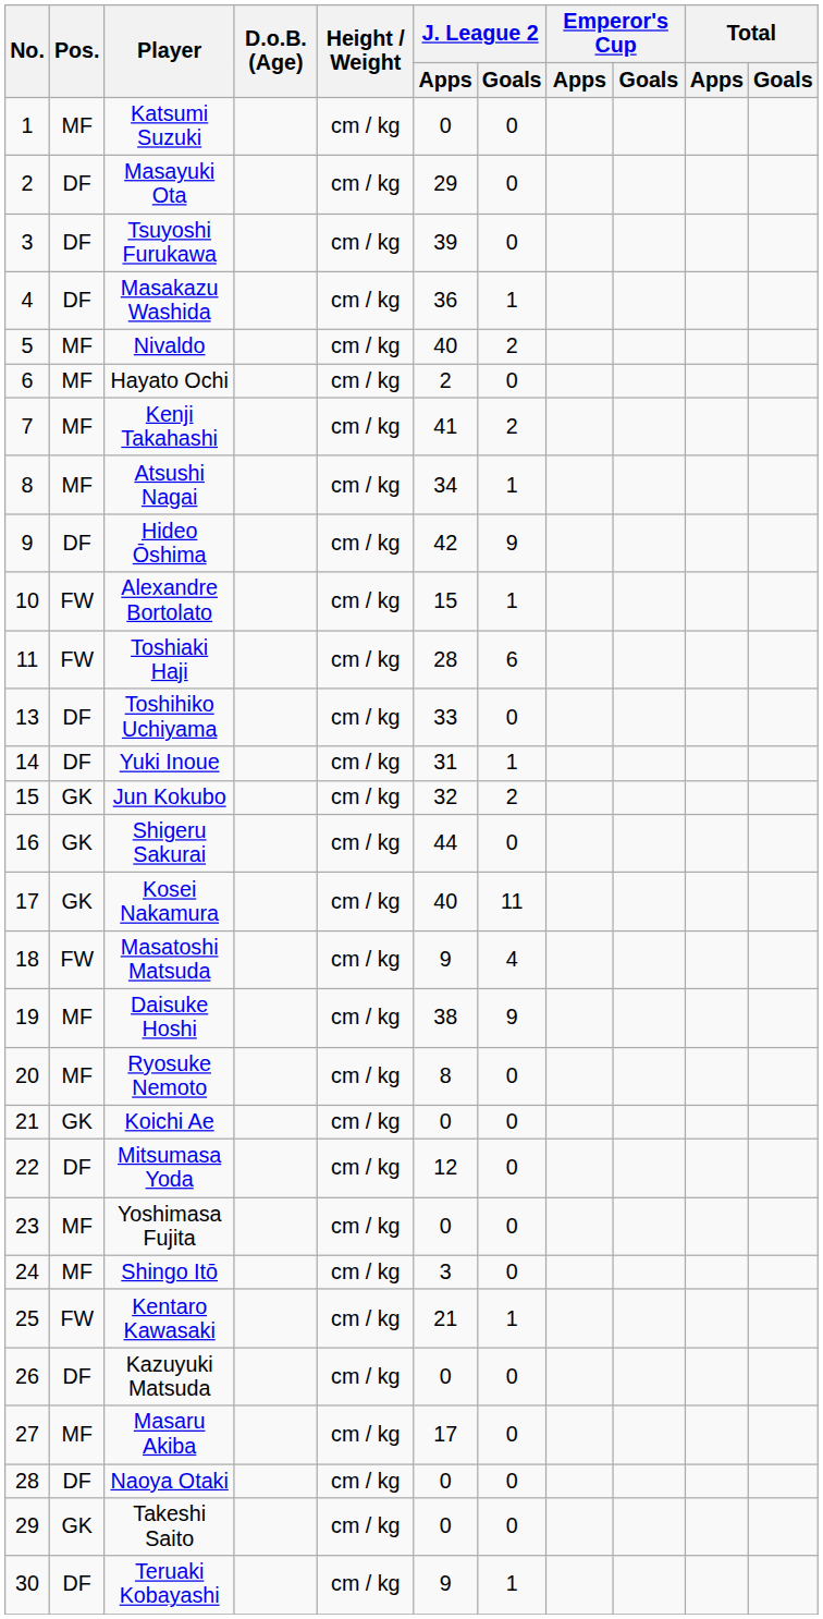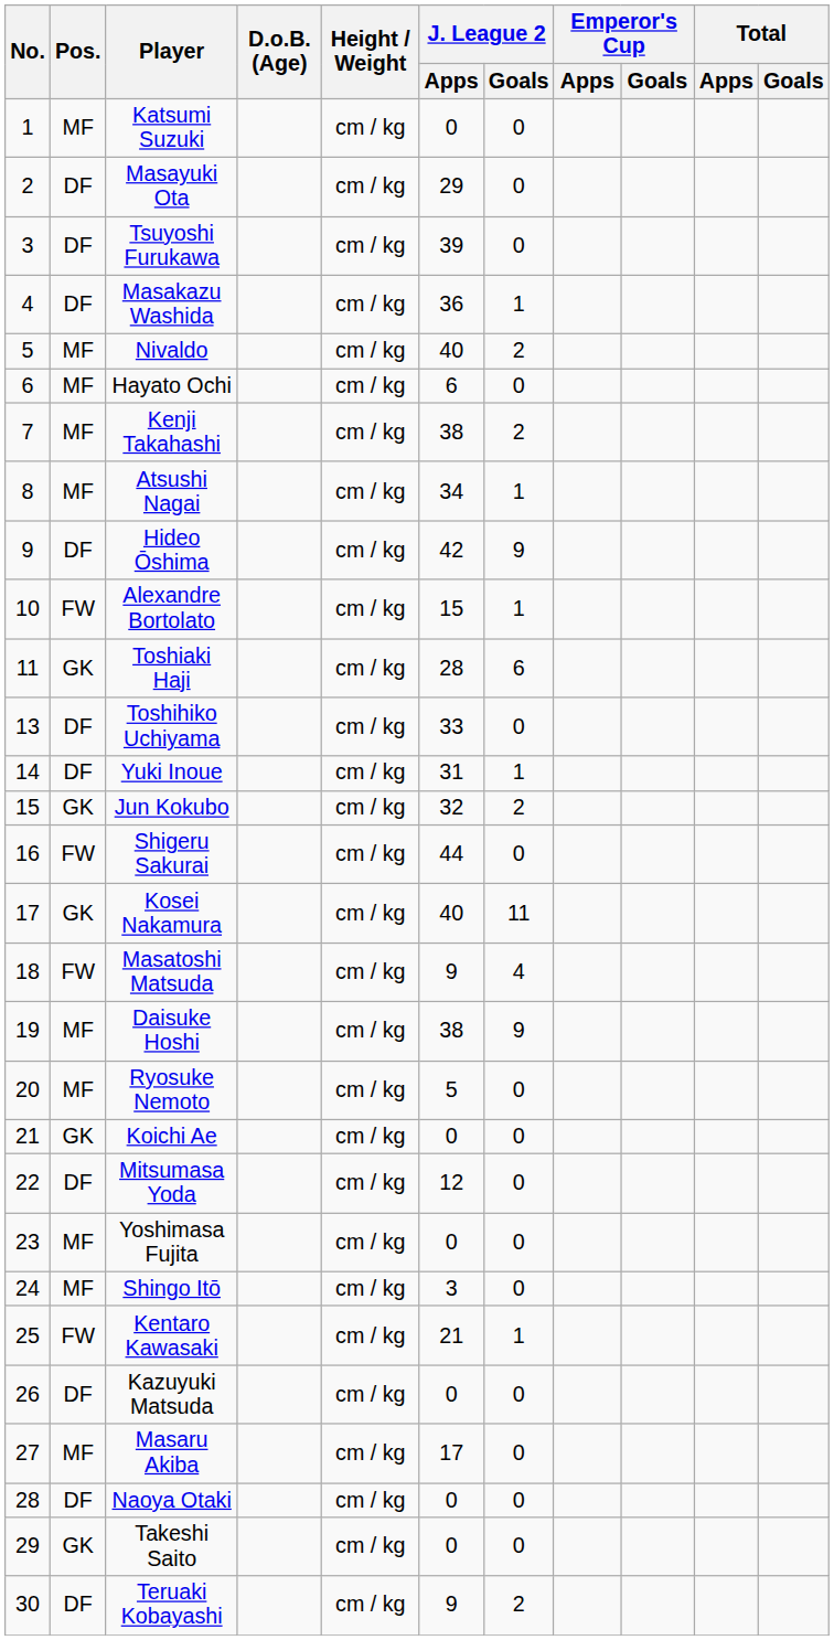 <table class="wikitable" style="text-align:center;">
 <tr>
 <th rowspan="2">No.</th>
 <th rowspan="2">Pos.</th>
 <th rowspan="2">Player</th>
 <th rowspan="2">D.o.B. (Age)</th>
 <th rowspan="2">Height / Weight</th>
 <th colspan="2"><a href='#'>J. League 2</a></th>
 <th colspan="2"><a href='#'>Emperor's Cup</a></th>
 <th colspan="2">Total</th>
 </tr>
 <tr>
 <th>Apps</th>
 <th>Goals</th>
 <th>Apps</th>
 <th>Goals</th>
 <th>Apps</th>
 <th>Goals</th>
 </tr>
 <tr>
 <td>1</td>
 <td>MF</td>
 <td><a href='#'>Katsumi Suzuki</a></td>
 <td></td>
 <td>cm / kg</td>
 <td>0</td>
 <td>0</td>
 <td></td>
 <td></td>
 <td></td>
 <td></td>
 </tr>
 <tr>
 <td>2</td>
 <td>DF</td>
 <td><a href='#'>Masayuki Ota</a></td>
 <td></td>
 <td>cm / kg</td>
 <td>29</td>
 <td>0</td>
 <td></td>
 <td></td>
 <td></td>
 <td></td>
 </tr>
 <tr>
 <td>3</td>
 <td>DF</td>
 <td><a href='#'>Tsuyoshi Furukawa</a></td>
 <td></td>
 <td>cm / kg</td>
 <td>39</td>
 <td>0</td>
 <td></td>
 <td></td>
 <td></td>
 <td></td>
 </tr>
 <tr>
 <td>4</td>
 <td>DF</td>
 <td><a href='#'>Masakazu Washida</a></td>
 <td></td>
 <td>cm / kg</td>
 <td>36</td>
 <td>1</td>
 <td></td>
 <td></td>
 <td></td>
 <td></td>
 </tr>
 <tr>
 <td>5</td>
 <td>MF</td>
 <td><a href='#'>Nivaldo</a></td>
 <td></td>
 <td>cm / kg</td>
 <td>40</td>
 <td>2</td>
 <td></td>
 <td></td>
 <td></td>
 <td></td>
 </tr>
 <tr>
 <td>6</td>
 <td>MF</td>
 <td>Hayato Ochi</td>
 <td></td>
 <td>cm / kg</td>
-<td>2</td>
+<td>6</td>
 <td>0</td>
 <td></td>
 <td></td>
 <td></td>
 <td></td>
 </tr>
 <tr>
 <td>7</td>
 <td>MF</td>
 <td><a href='#'>Kenji Takahashi</a></td>
 <td></td>
 <td>cm / kg</td>
-<td>41</td>
+<td>38</td>
 <td>2</td>
 <td></td>
 <td></td>
 <td></td>
 <td></td>
 </tr>
 <tr>
 <td>8</td>
 <td>MF</td>
 <td><a href='#'>Atsushi Nagai</a></td>
 <td></td>
 <td>cm / kg</td>
 <td>34</td>
 <td>1</td>
 <td></td>
 <td></td>
 <td></td>
 <td></td>
 </tr>
 <tr>
 <td>9</td>
 <td>DF</td>
 <td><a href='#'>Hideo Ōshima</a></td>
 <td></td>
 <td>cm / kg</td>
 <td>42</td>
 <td>9</td>
 <td></td>
 <td></td>
 <td></td>
 <td></td>
 </tr>
 <tr>
 <td>10</td>
 <td>FW</td>
 <td><a href='#'>Alexandre Bortolato</a></td>
 <td></td>
 <td>cm / kg</td>
 <td>15</td>
 <td>1</td>
 <td></td>
 <td></td>
 <td></td>
 <td></td>
 </tr>
 <tr>
 <td>11</td>
-<td>FW</td>
+<td>GK</td>
 <td><a href='#'>Toshiaki Haji</a></td>
 <td></td>
 <td>cm / kg</td>
 <td>28</td>
 <td>6</td>
 <td></td>
 <td></td>
 <td></td>
 <td></td>
 </tr>
 <tr>
 <td>13</td>
 <td>DF</td>
 <td><a href='#'>Toshihiko Uchiyama</a></td>
 <td></td>
 <td>cm / kg</td>
 <td>33</td>
 <td>0</td>
 <td></td>
 <td></td>
 <td></td>
 <td></td>
 </tr>
 <tr>
 <td>14</td>
 <td>DF</td>
 <td><a href='#'>Yuki Inoue</a></td>
 <td></td>
 <td>cm / kg</td>
 <td>31</td>
 <td>1</td>
 <td></td>
 <td></td>
 <td></td>
 <td></td>
 </tr>
 <tr>
 <td>15</td>
 <td>GK</td>
 <td><a href='#'>Jun Kokubo</a></td>
 <td></td>
 <td>cm / kg</td>
 <td>32</td>
 <td>2</td>
 <td></td>
 <td></td>
 <td></td>
 <td></td>
 </tr>
 <tr>
 <td>16</td>
-<td>GK</td>
+<td>FW</td>
 <td><a href='#'>Shigeru Sakurai</a></td>
 <td></td>
 <td>cm / kg</td>
 <td>44</td>
 <td>0</td>
 <td></td>
 <td></td>
 <td></td>
 <td></td>
 </tr>
 <tr>
 <td>17</td>
 <td>GK</td>
 <td><a href='#'>Kosei Nakamura</a></td>
 <td></td>
 <td>cm / kg</td>
 <td>40</td>
 <td>11</td>
 <td></td>
 <td></td>
 <td></td>
 <td></td>
 </tr>
 <tr>
 <td>18</td>
 <td>FW</td>
 <td><a href='#'>Masatoshi Matsuda</a></td>
 <td></td>
 <td>cm / kg</td>
 <td>9</td>
 <td>4</td>
 <td></td>
 <td></td>
 <td></td>
 <td></td>
 </tr>
 <tr>
 <td>19</td>
 <td>MF</td>
 <td><a href='#'>Daisuke Hoshi</a></td>
 <td></td>
 <td>cm / kg</td>
 <td>38</td>
 <td>9</td>
 <td></td>
 <td></td>
 <td></td>
 <td></td>
 </tr>
 <tr>
 <td>20</td>
 <td>MF</td>
 <td><a href='#'>Ryosuke Nemoto</a></td>
 <td></td>
 <td>cm / kg</td>
-<td>8</td>
+<td>5</td>
 <td>0</td>
 <td></td>
 <td></td>
 <td></td>
 <td></td>
 </tr>
 <tr>
 <td>21</td>
 <td>GK</td>
 <td><a href='#'>Koichi Ae</a></td>
 <td></td>
 <td>cm / kg</td>
 <td>0</td>
 <td>0</td>
 <td></td>
 <td></td>
 <td></td>
 <td></td>
 </tr>
 <tr>
 <td>22</td>
 <td>DF</td>
 <td><a href='#'>Mitsumasa Yoda</a></td>
 <td></td>
 <td>cm / kg</td>
 <td>12</td>
 <td>0</td>
 <td></td>
 <td></td>
 <td></td>
 <td></td>
 </tr>
 <tr>
 <td>23</td>
 <td>MF</td>
 <td>Yoshimasa Fujita</td>
 <td></td>
 <td>cm / kg</td>
 <td>0</td>
 <td>0</td>
 <td></td>
 <td></td>
 <td></td>
 <td></td>
 </tr>
 <tr>
 <td>24</td>
 <td>MF</td>
 <td><a href='#'>Shingo Itō</a></td>
 <td></td>
 <td>cm / kg</td>
 <td>3</td>
 <td>0</td>
 <td></td>
 <td></td>
 <td></td>
 <td></td>
 </tr>
 <tr>
 <td>25</td>
 <td>FW</td>
 <td><a href='#'>Kentaro Kawasaki</a></td>
 <td></td>
 <td>cm / kg</td>
 <td>21</td>
 <td>1</td>
 <td></td>
 <td></td>
 <td></td>
 <td></td>
 </tr>
 <tr>
 <td>26</td>
 <td>DF</td>
 <td>Kazuyuki Matsuda</td>
 <td></td>
 <td>cm / kg</td>
 <td>0</td>
 <td>0</td>
 <td></td>
 <td></td>
 <td></td>
 <td></td>
 </tr>
 <tr>
 <td>27</td>
 <td>MF</td>
 <td><a href='#'>Masaru Akiba</a></td>
 <td></td>
 <td>cm / kg</td>
 <td>17</td>
 <td>0</td>
 <td></td>
 <td></td>
 <td></td>
 <td></td>
 </tr>
 <tr>
 <td>28</td>
 <td>DF</td>
 <td><a href='#'>Naoya Otaki</a></td>
 <td></td>
 <td>cm / kg</td>
 <td>0</td>
 <td>0</td>
 <td></td>
 <td></td>
 <td></td>
 <td></td>
 </tr>
 <tr>
 <td>29</td>
 <td>GK</td>
 <td>Takeshi Saito</td>
 <td></td>
 <td>cm / kg</td>
 <td>0</td>
 <td>0</td>
 <td></td>
 <td></td>
 <td></td>
 <td></td>
 </tr>
 <tr>
 <td>30</td>
 <td>DF</td>
 <td><a href='#'>Teruaki Kobayashi</a></td>
 <td></td>
 <td>cm / kg</td>
 <td>9</td>
-<td>1</td>
+<td>2</td>
 <td></td>
 <td></td>
 <td></td>
 <td></td>
 </tr>
 </table>
